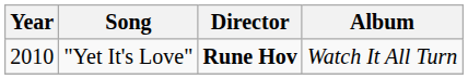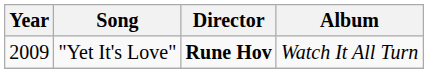 <table class="wikitable">
 <tr>
 <th>Year</th>
 <th>Song</th>
 <th>Director</th>
 <th>Album</th>
 </tr>
 <tr>
-<td>2010</td>
+<td>2009</td>
 <td>"Yet It's Love"</td>
 <td><strong>Rune Hov</strong></td>
 <td><em>Watch It All Turn</em></td>
 </tr>
 <tr>
 </tr>
 </table>
